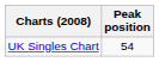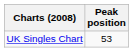 <table class="wikitable">
 <tr>
 <th align="left">Charts (2008)</th>
 <th align="left">Peak<br>position</th>
 </tr>
 <tr>
 <td align="left"><a href='#'>UK Singles Chart</a></td>
-<td align="center">54</td>
+<td align="center">53</td>
 </tr>
 </table>
